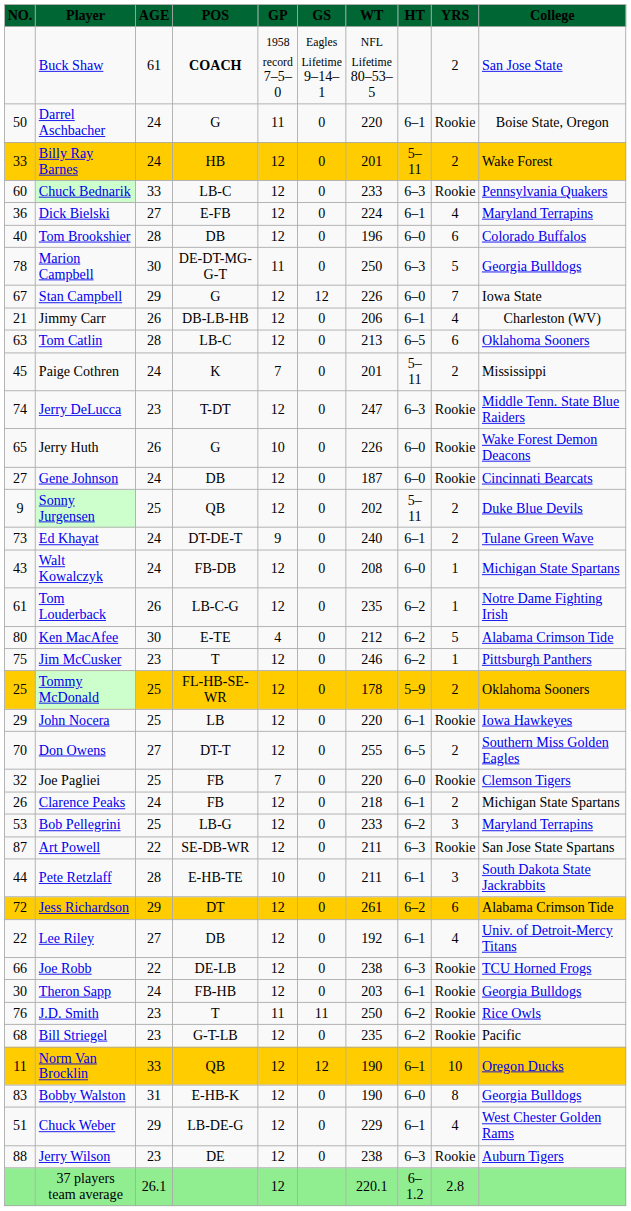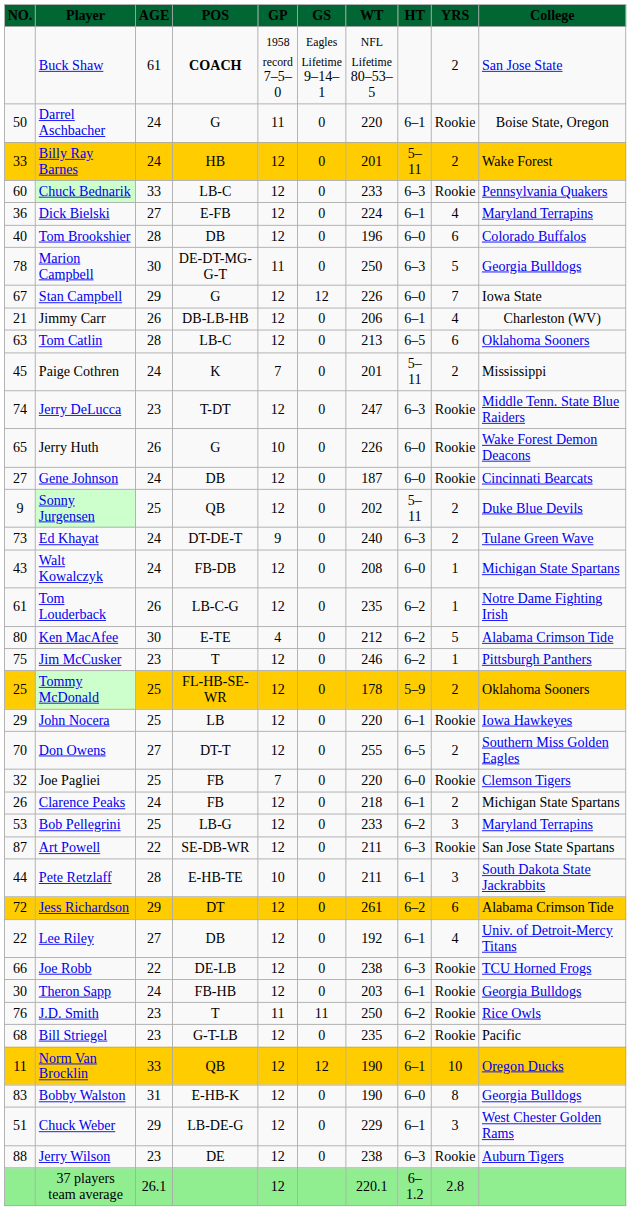 <table class="wikitable sortable sortable" style="width:80%">
 <tr>
 <th width 2% style="background:#006633;"><span>NO. </span></th>
 <th !width=20% style="background:#006633;"><span>Player</span></th>
 <th !width=2% style="background:#006633;"><span>AGE </span></th>
 <th !width=6% style="background:#006633;"><span>POS </span></th>
 <th !width=2% style="background:#006633;"><span>GP </span></th>
 <th !width=2% style="background:#006633;"><span>GS</span></th>
 <th !width=2% style="background:#006633;"><span>WT</span></th>
 <th !width=2% style="background:#006633;"><span>HT</span></th>
 <th !width=4% style="background:#006633;"><span>YRS</span></th>
 <th !width=15% style="background:#006633;"><span>College</span></th>
 </tr>
 <tr align=center>
 <td></td>
 <td - align=left><a href='#'>Buck Shaw</a></td>
 <td>61</td>
 <td><strong>COACH</strong></td>
 <td><sub>1958<br> record</sub><br>7–5–0</td>
 <td><sub>Eagles <br>Lifetime</sub><br> 9–14–1</td>
 <td><sub>NFL <br>Lifetime</sub><br> 80–53–5</td>
 <td></td>
 <td>2</td>
 <td - align=left><a href='#'>San Jose State</a></td>
 </tr>
 <tr align=center>
 <td>50</td>
 <td - align=left><a href='#'>Darrel Aschbacher</a></td>
 <td>24</td>
 <td>G</td>
 <td>11</td>
 <td>0</td>
 <td>220</td>
 <td>6–1</td>
 <td>Rookie</td>
 <td>Boise State, Oregon</td>
 </tr>
 <tr align=center   bgcolor=#ffcc00>
 <td>33</td>
 <td - align=left><a href='#'>Billy Ray Barnes</a></td>
 <td>24</td>
 <td>HB</td>
 <td>12</td>
 <td>0</td>
 <td>201</td>
 <td>5–11</td>
 <td>2</td>
 <td - align=left>Wake Forest</td>
 </tr>
 <tr align=center>
 <td>60</td>
 <td - align=left bgcolor=#CCFFCC><a href='#'>Chuck Bednarik</a></td>
 <td>33</td>
 <td>LB-C</td>
 <td>12</td>
 <td>0</td>
 <td>233</td>
 <td>6–3</td>
 <td>Rookie</td>
 <td - align=left><a href='#'>Pennsylvania Quakers</a></td>
 </tr>
 <tr align=center>
 <td>36</td>
 <td - align=left><a href='#'>Dick Bielski</a></td>
 <td>27</td>
 <td>E-FB</td>
 <td>12</td>
 <td>0</td>
 <td>224</td>
 <td>6–1</td>
 <td>4</td>
 <td - align=left><a href='#'>Maryland Terrapins</a></td>
 </tr>
 <tr align=center>
 <td>40</td>
 <td - align=left><a href='#'>Tom Brookshier</a></td>
 <td>28</td>
 <td>DB</td>
 <td>12</td>
 <td>0</td>
 <td>196</td>
 <td>6–0</td>
 <td>6</td>
 <td - align=left><a href='#'>Colorado Buffalos</a></td>
 </tr>
 <tr align=center>
 <td>78</td>
 <td - align=left><a href='#'>Marion Campbell</a></td>
 <td>30</td>
 <td>DE-DT-MG-G-T</td>
 <td>11</td>
 <td>0</td>
 <td>250</td>
 <td>6–3</td>
 <td>5</td>
 <td - align=left><a href='#'>Georgia Bulldogs</a></td>
 </tr>
 <tr align=center>
 <td>67</td>
 <td - align=left><a href='#'>Stan Campbell</a></td>
 <td>29</td>
 <td>G</td>
 <td>12</td>
 <td>12</td>
 <td>226</td>
 <td>6–0</td>
 <td>7</td>
 <td - align=left>Iowa State</td>
 </tr>
 <tr align=center>
 <td>21</td>
 <td - align=left>Jimmy Carr</td>
 <td>26</td>
 <td>DB-LB-HB</td>
 <td>12</td>
 <td>0</td>
 <td>206</td>
 <td>6–1</td>
 <td>4</td>
 <td>Charleston (WV)</td>
 </tr>
 <tr align=center>
 <td>63</td>
 <td - align=left><a href='#'>Tom Catlin</a></td>
 <td>28</td>
 <td>LB-C</td>
 <td>12</td>
 <td>0</td>
 <td>213</td>
 <td>6–5</td>
 <td>6</td>
 <td - align=left><a href='#'>Oklahoma Sooners</a></td>
 </tr>
 <tr align=center>
 <td>45</td>
 <td - align=left>Paige Cothren</td>
 <td>24</td>
 <td>K</td>
 <td>7</td>
 <td>0</td>
 <td>201</td>
 <td>5–11</td>
 <td>2</td>
 <td - align=left>Mississippi</td>
 </tr>
 <tr align=center>
 <td>74</td>
 <td - align=left><a href='#'>Jerry DeLucca</a></td>
 <td>23</td>
 <td>T-DT</td>
 <td>12</td>
 <td>0</td>
 <td>247</td>
 <td>6–3</td>
 <td>Rookie</td>
 <td - align=left><a href='#'>Middle Tenn. State Blue Raiders</a></td>
 </tr>
 <tr align=center>
 <td>65</td>
 <td - align=left>Jerry Huth</td>
 <td>26</td>
 <td>G</td>
 <td>10</td>
 <td>0</td>
 <td>226</td>
 <td>6–0</td>
 <td>Rookie</td>
 <td - align=left><a href='#'>Wake Forest Demon Deacons</a></td>
 </tr>
 <tr align=center>
 <td>27</td>
 <td - align=left><a href='#'>Gene Johnson</a></td>
 <td>24</td>
 <td>DB</td>
 <td>12</td>
 <td>0</td>
 <td>187</td>
 <td>6–0</td>
 <td>Rookie</td>
 <td - align=left><a href='#'>Cincinnati Bearcats</a></td>
 </tr>
 <tr align=center>
 <td>9</td>
 <td - align=left bgcolor=#CCFFCC><a href='#'>Sonny Jurgensen</a></td>
 <td>25</td>
 <td>QB</td>
 <td>12</td>
 <td>0</td>
 <td>202</td>
 <td>5–11</td>
 <td>2</td>
 <td - align=left><a href='#'>Duke Blue Devils</a></td>
 </tr>
 <tr align=center>
 <td>73</td>
 <td - align=left><a href='#'>Ed Khayat</a></td>
 <td>24</td>
 <td>DT-DE-T</td>
 <td>9</td>
 <td>0</td>
 <td>240</td>
-<td>6–1</td>
+<td>6–3</td>
 <td>2</td>
 <td - align=left><a href='#'>Tulane Green Wave</a></td>
 </tr>
 <tr align=center>
 <td>43</td>
 <td - align=left><a href='#'>Walt Kowalczyk</a></td>
 <td>24</td>
 <td>FB-DB</td>
 <td>12</td>
 <td>0</td>
 <td>208</td>
 <td>6–0</td>
 <td>1</td>
 <td - align=left><a href='#'>Michigan State Spartans</a></td>
 </tr>
 <tr align=center>
 <td>61</td>
 <td - align=left><a href='#'>Tom Louderback</a></td>
 <td>26</td>
 <td>LB-C-G</td>
 <td>12</td>
 <td>0</td>
 <td>235</td>
 <td>6–2</td>
 <td>1</td>
 <td - align=left><a href='#'>Notre Dame Fighting Irish</a></td>
 </tr>
 <tr align=center>
 <td>80</td>
 <td - align=left><a href='#'>Ken MacAfee</a></td>
 <td>30</td>
 <td>E-TE</td>
 <td>4</td>
 <td>0</td>
 <td>212</td>
 <td>6–2</td>
 <td>5</td>
 <td - align=left><a href='#'>Alabama Crimson Tide</a></td>
 </tr>
 <tr align=center>
 <td>75</td>
 <td - align=left><a href='#'>Jim McCusker</a></td>
 <td>23</td>
 <td>T</td>
 <td>12</td>
 <td>0</td>
 <td>246</td>
 <td>6–2</td>
 <td>1</td>
 <td - align=left><a href='#'>Pittsburgh Panthers</a></td>
 </tr>
 <tr align=center  bgcolor=#ffcc00>
 <td>25</td>
 <td - align=left bgcolor=#CCFFCC><a href='#'>Tommy McDonald</a></td>
 <td>25</td>
 <td>FL-HB-SE-WR</td>
 <td>12</td>
 <td>0</td>
 <td>178</td>
 <td>5–9</td>
 <td>2</td>
 <td - align=left>Oklahoma Sooners</td>
 </tr>
 <tr align=center>
 <td>29</td>
 <td - align=left><a href='#'>John Nocera</a></td>
 <td>25</td>
 <td>LB</td>
 <td>12</td>
 <td>0</td>
 <td>220</td>
 <td>6–1</td>
 <td>Rookie</td>
 <td - align=left><a href='#'>Iowa Hawkeyes</a></td>
 </tr>
 <tr align=center>
 <td>70</td>
 <td - align=left><a href='#'>Don Owens</a></td>
 <td>27</td>
 <td>DT-T</td>
 <td>12</td>
 <td>0</td>
 <td>255</td>
 <td>6–5</td>
 <td>2</td>
 <td - align=left><a href='#'>Southern Miss Golden Eagles</a></td>
 </tr>
 <tr align=center>
 <td>32</td>
 <td - align=left>Joe Pagliei</td>
 <td>25</td>
 <td>FB</td>
 <td>7</td>
 <td>0</td>
 <td>220</td>
 <td>6–0</td>
 <td>Rookie</td>
 <td - align=left><a href='#'>Clemson Tigers</a></td>
 </tr>
 <tr align=center>
 <td>26</td>
 <td - align=left><a href='#'>Clarence Peaks</a></td>
 <td>24</td>
 <td>FB</td>
 <td>12</td>
 <td>0</td>
 <td>218</td>
 <td>6–1</td>
 <td>2</td>
 <td - align=left>Michigan State Spartans</td>
 </tr>
 <tr align=center>
 <td>53</td>
 <td - align=left><a href='#'>Bob Pellegrini</a></td>
 <td>25</td>
 <td>LB-G</td>
 <td>12</td>
 <td>0</td>
 <td>233</td>
 <td>6–2</td>
 <td>3</td>
 <td - align=left><a href='#'>Maryland Terrapins</a></td>
 </tr>
 <tr align=center>
 <td>87</td>
 <td - align=left><a href='#'>Art Powell</a></td>
 <td>22</td>
 <td>SE-DB-WR</td>
 <td>12</td>
 <td>0</td>
 <td>211</td>
 <td>6–3</td>
 <td>Rookie</td>
 <td - align=left>San Jose State Spartans</td>
 </tr>
 <tr align=center>
 <td>44</td>
 <td - align=left><a href='#'>Pete Retzlaff</a></td>
 <td>28</td>
 <td>E-HB-TE</td>
 <td>10</td>
 <td>0</td>
 <td>211</td>
 <td>6–1</td>
 <td>3</td>
 <td - align=left><a href='#'>South Dakota State Jackrabbits</a></td>
 </tr>
 <tr align=center  bgcolor=#ffcc00>
 <td>72</td>
 <td - align=left><a href='#'>Jess Richardson</a></td>
 <td>29</td>
 <td>DT</td>
 <td>12</td>
 <td>0</td>
 <td>261</td>
 <td>6–2</td>
 <td>6</td>
 <td - align=left>Alabama Crimson Tide</td>
 </tr>
 <tr align=center>
 <td>22</td>
 <td - align=left><a href='#'>Lee Riley</a></td>
 <td>27</td>
 <td>DB</td>
 <td>12</td>
 <td>0</td>
 <td>192</td>
 <td>6–1</td>
 <td>4</td>
 <td - align=left><a href='#'>Univ. of Detroit-Mercy Titans</a></td>
 </tr>
 <tr align=center>
 <td>66</td>
 <td - align=left><a href='#'>Joe Robb</a></td>
 <td>22</td>
 <td>DE-LB</td>
 <td>12</td>
 <td>0</td>
 <td>238</td>
 <td>6–3</td>
 <td>Rookie</td>
 <td - align=left><a href='#'>TCU Horned Frogs</a></td>
 </tr>
 <tr align=center>
 <td>30</td>
 <td - align=left><a href='#'>Theron Sapp</a></td>
 <td>24</td>
 <td>FB-HB</td>
 <td>12</td>
 <td>0</td>
 <td>203</td>
 <td>6–1</td>
 <td>Rookie</td>
 <td - align=left><a href='#'>Georgia Bulldogs</a></td>
 </tr>
 <tr align=center>
 <td>76</td>
 <td - align=left><a href='#'>J.D. Smith</a></td>
 <td>23</td>
 <td>T</td>
 <td>11</td>
 <td>11</td>
 <td>250</td>
 <td>6–2</td>
 <td>Rookie</td>
 <td - align=left><a href='#'>Rice Owls</a></td>
 </tr>
 <tr align=center>
 <td>68</td>
 <td - align=left><a href='#'>Bill Striegel</a></td>
 <td>23</td>
 <td>G-T-LB</td>
 <td>12</td>
 <td>0</td>
 <td>235</td>
 <td>6–2</td>
 <td>Rookie</td>
 <td - align=left>Pacific</td>
 </tr>
 <tr align=center   bgcolor=#ffcc00>
 <td>11</td>
 <td - align=left><a href='#'>Norm Van Brocklin</a></td>
 <td>33</td>
 <td>QB</td>
 <td>12</td>
 <td>12</td>
 <td>190</td>
 <td>6–1</td>
 <td>10</td>
 <td - align=left><a href='#'>Oregon Ducks</a></td>
 </tr>
 <tr align=center>
 <td>83</td>
 <td - align=left><a href='#'>Bobby Walston</a></td>
 <td>31</td>
 <td>E-HB-K</td>
 <td>12</td>
 <td>0</td>
 <td>190</td>
 <td>6–0</td>
 <td>8</td>
 <td - align=left><a href='#'>Georgia Bulldogs</a></td>
 </tr>
 <tr align=center>
 <td>51</td>
 <td - align=left><a href='#'>Chuck Weber</a></td>
 <td>29</td>
 <td>LB-DE-G</td>
 <td>12</td>
 <td>0</td>
 <td>229</td>
 <td>6–1</td>
-<td>4</td>
+<td>3</td>
 <td - align=left><a href='#'>West Chester Golden Rams</a></td>
 </tr>
 <tr align=center>
 <td>88</td>
 <td - align=left><a href='#'>Jerry Wilson</a></td>
 <td>23</td>
 <td>DE</td>
 <td>12</td>
 <td>0</td>
 <td>238</td>
 <td>6–3</td>
 <td>Rookie</td>
 <td - align=left><a href='#'>Auburn Tigers</a></td>
 </tr>
 <tr align=center  bgcolor="90EE90">
 <td></td>
 <td>37 players<br> team average</td>
 <td>26.1</td>
 <td></td>
 <td>12</td>
 <td></td>
 <td>220.1</td>
 <td>6–1.2</td>
 <td>2.8</td>
 <td></td>
 </tr>
 </table>
